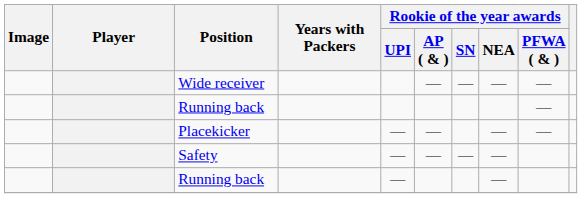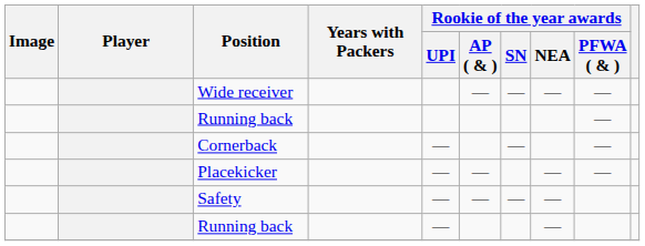 <table class="wikitable sortable" style="text-align: center;">
 <tr>
 <th scope="col" rowspan="2" class="unsortable">Image</th>
 <th scope="col" rowspan="2" width=120px>Player</th>
 <th scope="col" rowspan="2" width=100px>Position</th>
 <th scope="col" rowspan="2" width=100px>Years with Packers</th>
 <th scope="colgroup" colspan="5"><a href='#'>Rookie of the year awards</a></th>
 <th scope="col" rowspan="2" class="unsortable"></th>
 </tr>
 <tr>
 <th scope="col"><a href='#'>UPI</a></th>
 <th scope="col"><a href='#'>AP</a><br>( & )</th>
 <th scope="col"><a href='#'>SN</a></th>
 <th scope="col">NEA<br></th>
 <th scope="col"><a href='#'>PFWA</a><br>( & )</th>
 </tr>
 <tr>
 <td></td>
 <th scope="row" style="text-align: left;"></th>
 <td style="text-align: left;"><a href='#'>Wide receiver</a></td>
 <td></td>
 <td></td>
 <td>—</td>
 <td>—</td>
 <td>—</td>
 <td>—</td>
 <td></td>
 </tr>
 <tr>
 <td></td>
 <th scope="row" style="text-align: left;"></th>
 <td style="text-align: left;"><a href='#'>Running back</a></td>
 <td></td>
 <td></td>
 <td></td>
 <td></td>
 <td></td>
 <td>—</td>
 <td></td>
 </tr>
 <tr>
 <td></td>
 <th scope="row" style="text-align: left;"></th>
+<td style="text-align: left;"><a href='#'>Cornerback</a></td>
+<td></td>
+<td>—</td>
+<td></td>
+<td>—</td>
+<td></td>
+<td>—</td>
+<td></td>
+</tr>
+<tr>
+<td></td>
+<th scope="row" style="text-align: left;"></th>
 <td style="text-align: left;"><a href='#'>Placekicker</a></td>
 <td></td>
 <td>—</td>
 <td>—</td>
 <td></td>
 <td>—</td>
 <td>—</td>
 <td></td>
 </tr>
 <tr>
 <td></td>
 <th scope="row" style="text-align: left;"></th>
 <td style="text-align: left;"><a href='#'>Safety</a></td>
 <td></td>
 <td>—</td>
 <td>—</td>
 <td>—</td>
 <td>—</td>
 <td></td>
 <td></td>
 </tr>
 <tr>
 <td></td>
 <th scope="row" style="text-align: left;"></th>
 <td style="text-align: left;"><a href='#'>Running back</a></td>
 <td></td>
 <td>—</td>
 <td></td>
 <td></td>
 <td>—</td>
 <td></td>
 <td></td>
 </tr>
 <tr>
 </tr>
 </table>
